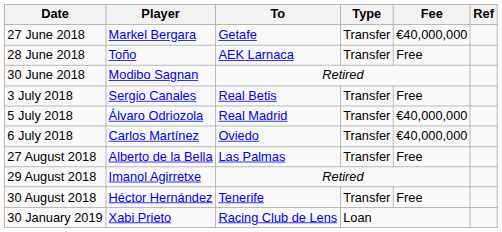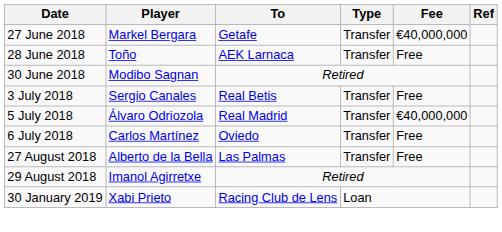 <table class="wikitable">
 <tr>
 <th>Date</th>
 <th>Player</th>
 <th>To</th>
 <th>Type</th>
 <th>Fee</th>
 <th>Ref</th>
 </tr>
 <tr>
 <td>27 June 2018</td>
 <td> <a href='#'>Markel Bergara</a></td>
 <td> <a href='#'>Getafe</a></td>
 <td>Transfer</td>
 <td>€40,000,000</td>
 <td></td>
 </tr>
 <tr>
 <td>28 June 2018</td>
 <td> <a href='#'>Toño</a></td>
 <td> <a href='#'>AEK Larnaca</a></td>
 <td>Transfer</td>
 <td>Free</td>
 <td></td>
 </tr>
 <tr>
 <td>30 June 2018</td>
 <td> <a href='#'>Modibo Sagnan</a></td>
 <td colspan=3 align=center><em>Retired</em></td>
 <td></td>
 </tr>
 <tr>
 <td>3 July 2018</td>
 <td> <a href='#'>Sergio Canales</a></td>
 <td> <a href='#'>Real Betis</a></td>
 <td>Transfer</td>
 <td>Free</td>
 <td></td>
 </tr>
 <tr>
 <td>5 July 2018</td>
 <td> <a href='#'>Álvaro Odriozola</a></td>
 <td> <a href='#'>Real Madrid</a></td>
 <td>Transfer</td>
 <td>€40,000,000</td>
 <td></td>
 </tr>
 <tr>
 <td>6 July 2018</td>
 <td> <a href='#'>Carlos Martínez</a></td>
 <td> <a href='#'>Oviedo</a></td>
 <td>Transfer</td>
-<td>€40,000,000</td>
+<td>Free</td>
 <td></td>
 </tr>
 <tr>
 <td>27 August 2018</td>
 <td> <a href='#'>Alberto de la Bella</a></td>
 <td> <a href='#'>Las Palmas</a></td>
 <td>Transfer</td>
 <td>Free</td>
 <td></td>
 </tr>
 <tr>
 <td>29 August 2018</td>
 <td> <a href='#'>Imanol Agirretxe</a></td>
 <td colspan=3 align=center><em>Retired</em></td>
 <td></td>
 </tr>
 <tr>
-<td>30 August 2018</td>
-<td> <a href='#'>Héctor Hernández</a></td>
-<td> <a href='#'>Tenerife</a></td>
-<td>Transfer</td>
-<td>Free</td>
-<td></td>
-</tr>
-<tr>
 <td>30 January 2019</td>
 <td> <a href='#'>Xabi Prieto</a></td>
 <td> <a href='#'>Racing Club de Lens</a></td>
 <td colspan=2>Loan</td>
 <td></td>
 </tr>
 </table>
